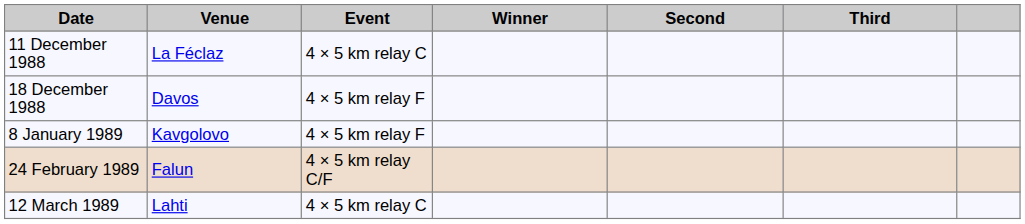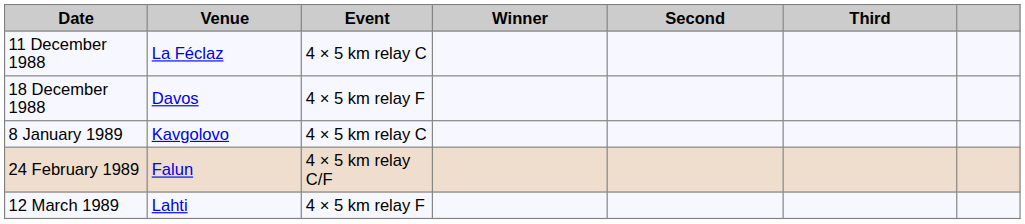 <table bgcolor="#f7f8ff" cellpadding="3" cellspacing="0" border="1" style="font-size: 90%; border: gray solid 1px; border-collapse: collapse;">
 <tr bgcolor="#CCCCCC" '>
 <td align="center" width="120"><strong>Date</strong></td>
 <td align="center" width="130"><strong>Venue</strong></td>
 <td align="center" width="110"><strong>Event</strong></td>
 <td align="center" width="150"><strong>Winner</strong></td>
 <td align="center" width="150"><strong>Second</strong></td>
 <td align="center" width="150"><strong>Third</strong></td>
 <td align="center" width="50"><strong></strong></td>
 </tr>
 <tr align="left">
 <td>11 December 1988</td>
 <td> <a href='#'>La Féclaz</a></td>
 <td>4 × 5 km relay C</td>
 <td></td>
 <td></td>
 <td></td>
 <td></td>
 </tr>
 <tr align="left">
 <td>18 December 1988</td>
 <td> <a href='#'>Davos</a></td>
 <td>4 × 5 km relay F</td>
 <td></td>
 <td></td>
 <td></td>
 <td></td>
 </tr>
 <tr align="left">
 <td>8 January 1989</td>
 <td> <a href='#'>Kavgolovo</a></td>
-<td>4 × 5 km relay F</td>
+<td>4 × 5 km relay C</td>
 <td></td>
 <td></td>
 <td></td>
 <td></td>
 </tr>
 <tr align="left" bgcolor=#EFDECD>
 <td>24 February 1989</td>
 <td> <a href='#'>Falun</a></td>
 <td>4 × 5 km relay C/F</td>
 <td></td>
 <td></td>
 <td></td>
 <td> </td>
 </tr>
 <tr align="left">
 <td>12 March 1989</td>
 <td> <a href='#'>Lahti</a></td>
-<td>4 × 5 km relay C</td>
+<td>4 × 5 km relay F</td>
 <td></td>
 <td></td>
 <td></td>
 <td></td>
 </tr>
 </table>
